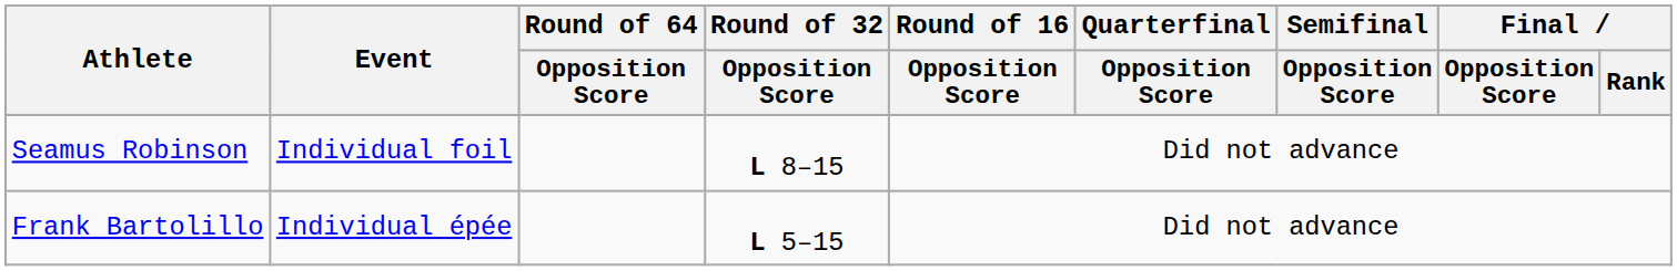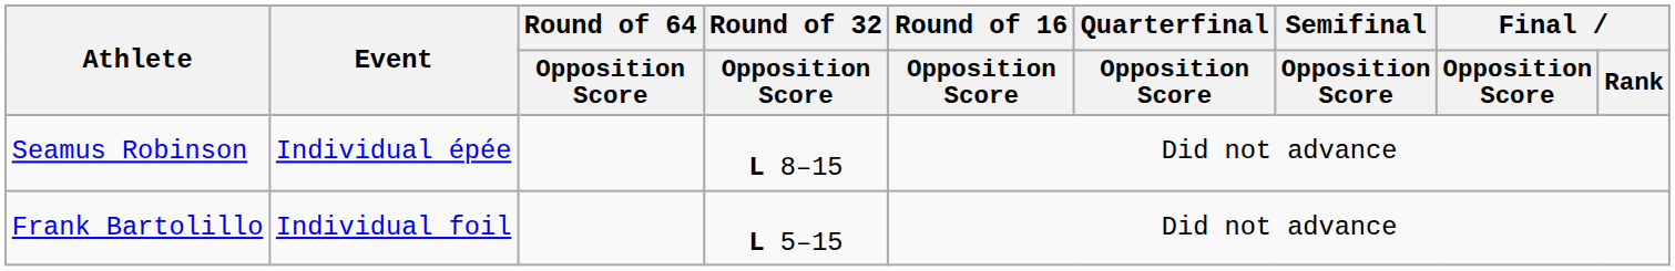 <table class="wikitable" style="font-size:90%">
 <tr>
 <th rowspan="2">Athlete</th>
 <th rowspan="2">Event</th>
 <th>Round of 64</th>
 <th>Round of 32</th>
 <th>Round of 16</th>
 <th>Quarterfinal</th>
 <th>Semifinal</th>
 <th colspan=2>Final / </th>
 </tr>
 <tr style="font-size:95%">
 <th>Opposition <br> Score</th>
 <th>Opposition <br> Score</th>
 <th>Opposition <br> Score</th>
 <th>Opposition <br> Score</th>
 <th>Opposition <br> Score</th>
 <th>Opposition <br> Score</th>
 <th>Rank</th>
 </tr>
 <tr align=center>
 <td align=left><a href='#'>Seamus Robinson</a></td>
-<td align=left><a href='#'>Individual foil</a></td>
+<td align=left><a href='#'>Individual épée</a></td>
 <td></td>
 <td><br> <strong>L</strong> 8–15</td>
 <td colspan=5>Did not advance</td>
 </tr>
 <tr align=center>
 <td align=left><a href='#'>Frank Bartolillo</a></td>
-<td align=left><a href='#'>Individual épée</a></td>
+<td align=left><a href='#'>Individual foil</a></td>
 <td></td>
 <td><br><strong>L</strong> 5–15</td>
 <td colspan=5>Did not advance</td>
 </tr>
 </table>
